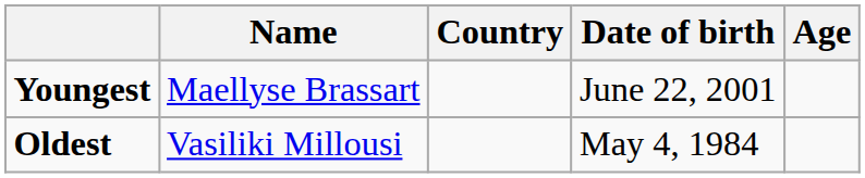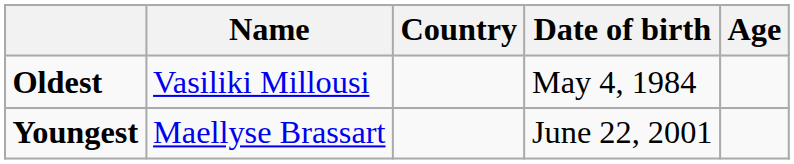 <table class="wikitable">
 <tr>
 <th></th>
 <th><strong>Name</strong></th>
 <th><strong>Country</strong></th>
 <th><strong>Date of birth</strong></th>
 <th><strong>Age</strong></th>
 </tr>
 <tr>
+<td><strong>Oldest</strong></td>
+<td><a href='#'>Vasiliki Millousi</a></td>
+<td></td>
+<td>May 4, 1984</td>
+<td></td>
+</tr>
+<tr>
 <td><strong>Youngest</strong></td>
 <td><a href='#'>Maellyse Brassart</a></td>
 <td></td>
 <td>June 22, 2001</td>
 <td></td>
 </tr>
-<tr>
-<td><strong>Oldest</strong></td>
-<td><a href='#'>Vasiliki Millousi</a></td>
-<td></td>
-<td>May 4, 1984</td>
-<td></td>
-</tr>
 </table>
